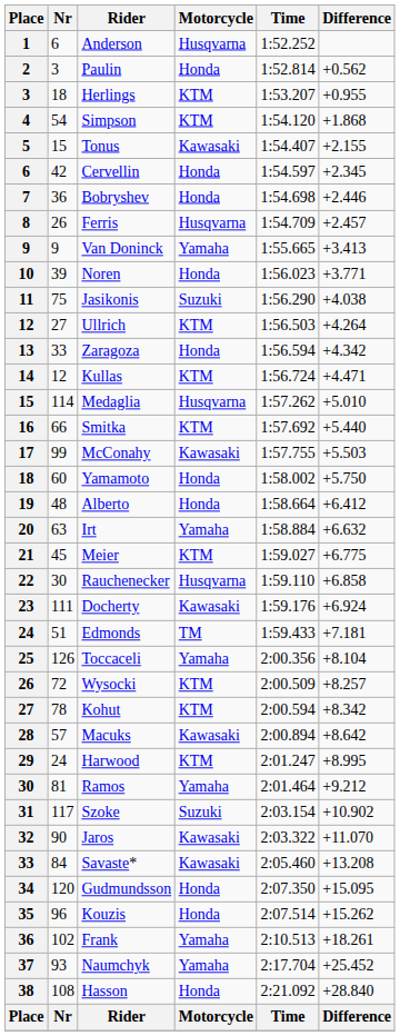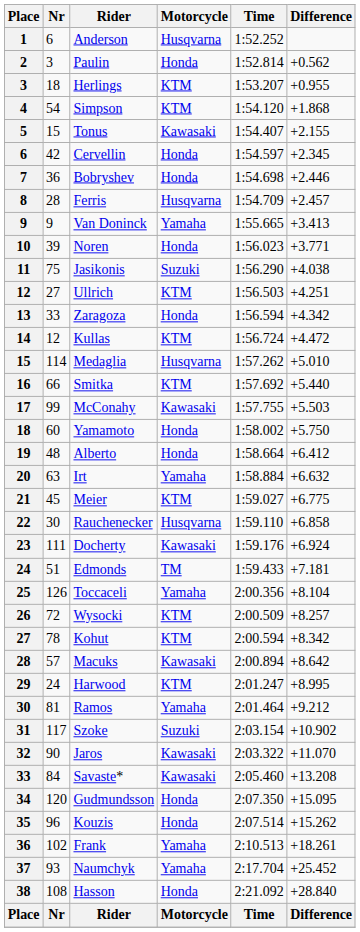 <table class="wikitable" style="font-size: 95%">
 <tr>
 <th>Place</th>
 <th>Nr</th>
 <th>Rider</th>
 <th>Motorcycle</th>
 <th>Time</th>
 <th>Difference</th>
 </tr>
 <tr>
 <th>1</th>
 <td>6</td>
 <td> <a href='#'>Anderson</a></td>
 <td><a href='#'>Husqvarna</a></td>
 <td>1:52.252</td>
 <td></td>
 </tr>
 <tr>
 <th>2</th>
 <td>3</td>
 <td> <a href='#'>Paulin</a></td>
 <td><a href='#'>Honda</a></td>
 <td>1:52.814</td>
 <td>+0.562</td>
 </tr>
 <tr>
 <th>3</th>
 <td>18</td>
 <td> <a href='#'>Herlings</a></td>
 <td><a href='#'>KTM</a></td>
 <td>1:53.207</td>
 <td>+0.955</td>
 </tr>
 <tr>
 <th>4</th>
 <td>54</td>
 <td> <a href='#'>Simpson</a></td>
 <td><a href='#'>KTM</a></td>
 <td>1:54.120</td>
 <td>+1.868</td>
 </tr>
 <tr>
 <th>5</th>
 <td>15</td>
 <td> <a href='#'>Tonus</a></td>
 <td><a href='#'>Kawasaki</a></td>
 <td>1:54.407</td>
 <td>+2.155</td>
 </tr>
 <tr>
 <th>6</th>
 <td>42</td>
 <td> <a href='#'>Cervellin</a></td>
 <td><a href='#'>Honda</a></td>
 <td>1:54.597</td>
 <td>+2.345</td>
 </tr>
 <tr>
 <th>7</th>
 <td>36</td>
 <td> <a href='#'>Bobryshev</a></td>
 <td><a href='#'>Honda</a></td>
 <td>1:54.698</td>
 <td>+2.446</td>
 </tr>
 <tr>
 <th>8</th>
-<td>26</td>
+<td>28</td>
 <td> <a href='#'>Ferris</a></td>
 <td><a href='#'>Husqvarna</a></td>
 <td>1:54.709</td>
 <td>+2.457</td>
 </tr>
 <tr>
 <th>9</th>
 <td>9</td>
 <td> <a href='#'>Van Doninck</a></td>
 <td><a href='#'>Yamaha</a></td>
 <td>1:55.665</td>
 <td>+3.413</td>
 </tr>
 <tr>
 <th>10</th>
 <td>39</td>
 <td> <a href='#'>Noren</a></td>
 <td><a href='#'>Honda</a></td>
 <td>1:56.023</td>
 <td>+3.771</td>
 </tr>
 <tr>
 <th>11</th>
 <td>75</td>
 <td> <a href='#'>Jasikonis</a></td>
 <td><a href='#'>Suzuki</a></td>
 <td>1:56.290</td>
 <td>+4.038</td>
 </tr>
 <tr>
 <th>12</th>
 <td>27</td>
 <td> <a href='#'>Ullrich</a></td>
 <td><a href='#'>KTM</a></td>
 <td>1:56.503</td>
-<td>+4.264</td>
+<td>+4.251</td>
 </tr>
 <tr>
 <th>13</th>
 <td>33</td>
 <td> <a href='#'>Zaragoza</a></td>
 <td><a href='#'>Honda</a></td>
 <td>1:56.594</td>
 <td>+4.342</td>
 </tr>
 <tr>
 <th>14</th>
 <td>12</td>
 <td> <a href='#'>Kullas</a></td>
 <td><a href='#'>KTM</a></td>
 <td>1:56.724</td>
-<td>+4.471</td>
+<td>+4.472</td>
 </tr>
 <tr>
 <th>15</th>
 <td>114</td>
 <td> <a href='#'>Medaglia</a></td>
 <td><a href='#'>Husqvarna</a></td>
 <td>1:57.262</td>
 <td>+5.010</td>
 </tr>
 <tr>
 <th>16</th>
 <td>66</td>
 <td> <a href='#'>Smitka</a></td>
 <td><a href='#'>KTM</a></td>
 <td>1:57.692</td>
 <td>+5.440</td>
 </tr>
 <tr>
 <th>17</th>
 <td>99</td>
 <td> <a href='#'>McConahy</a></td>
 <td><a href='#'>Kawasaki</a></td>
 <td>1:57.755</td>
 <td>+5.503</td>
 </tr>
 <tr>
 <th>18</th>
 <td>60</td>
 <td> <a href='#'>Yamamoto</a></td>
 <td><a href='#'>Honda</a></td>
 <td>1:58.002</td>
 <td>+5.750</td>
 </tr>
 <tr>
 <th>19</th>
 <td>48</td>
 <td> <a href='#'>Alberto</a></td>
 <td><a href='#'>Honda</a></td>
 <td>1:58.664</td>
 <td>+6.412</td>
 </tr>
 <tr>
 <th>20</th>
 <td>63</td>
 <td> <a href='#'>Irt</a></td>
 <td><a href='#'>Yamaha</a></td>
 <td>1:58.884</td>
 <td>+6.632</td>
 </tr>
 <tr>
 <th>21</th>
 <td>45</td>
 <td> <a href='#'>Meier</a></td>
 <td><a href='#'>KTM</a></td>
 <td>1:59.027</td>
 <td>+6.775</td>
 </tr>
 <tr>
 <th>22</th>
 <td>30</td>
 <td> <a href='#'>Rauchenecker</a></td>
 <td><a href='#'>Husqvarna</a></td>
 <td>1:59.110</td>
 <td>+6.858</td>
 </tr>
 <tr>
 <th>23</th>
 <td>111</td>
 <td> <a href='#'>Docherty</a></td>
 <td><a href='#'>Kawasaki</a></td>
 <td>1:59.176</td>
 <td>+6.924</td>
 </tr>
 <tr>
 <th>24</th>
 <td>51</td>
 <td> <a href='#'>Edmonds</a></td>
 <td><a href='#'>TM</a></td>
 <td>1:59.433</td>
 <td>+7.181</td>
 </tr>
 <tr>
 <th>25</th>
 <td>126</td>
 <td> <a href='#'>Toccaceli</a></td>
 <td><a href='#'>Yamaha</a></td>
 <td>2:00.356</td>
 <td>+8.104</td>
 </tr>
 <tr>
 <th>26</th>
 <td>72</td>
 <td> <a href='#'>Wysocki</a></td>
 <td><a href='#'>KTM</a></td>
 <td>2:00.509</td>
 <td>+8.257</td>
 </tr>
 <tr>
 <th>27</th>
 <td>78</td>
 <td> <a href='#'>Kohut</a></td>
 <td><a href='#'>KTM</a></td>
 <td>2:00.594</td>
 <td>+8.342</td>
 </tr>
 <tr>
 <th>28</th>
 <td>57</td>
 <td> <a href='#'>Macuks</a></td>
 <td><a href='#'>Kawasaki</a></td>
 <td>2:00.894</td>
 <td>+8.642</td>
 </tr>
 <tr>
 <th>29</th>
 <td>24</td>
 <td> <a href='#'>Harwood</a></td>
 <td><a href='#'>KTM</a></td>
 <td>2:01.247</td>
 <td>+8.995</td>
 </tr>
 <tr>
 <th>30</th>
 <td>81</td>
 <td> <a href='#'>Ramos</a></td>
 <td><a href='#'>Yamaha</a></td>
 <td>2:01.464</td>
 <td>+9.212</td>
 </tr>
 <tr>
 <th>31</th>
 <td>117</td>
 <td> <a href='#'>Szoke</a></td>
 <td><a href='#'>Suzuki</a></td>
 <td>2:03.154</td>
 <td>+10.902</td>
 </tr>
 <tr>
 <th>32</th>
 <td>90</td>
 <td> <a href='#'>Jaros</a></td>
 <td><a href='#'>Kawasaki</a></td>
 <td>2:03.322</td>
 <td>+11.070</td>
 </tr>
 <tr>
 <th>33</th>
 <td>84</td>
 <td> <a href='#'>Savaste</a>*</td>
 <td><a href='#'>Kawasaki</a></td>
 <td>2:05.460</td>
 <td>+13.208</td>
 </tr>
 <tr>
 <th>34</th>
 <td>120</td>
 <td> <a href='#'>Gudmundsson</a></td>
 <td><a href='#'>Honda</a></td>
 <td>2:07.350</td>
 <td>+15.095</td>
 </tr>
 <tr>
 <th>35</th>
 <td>96</td>
 <td> <a href='#'>Kouzis</a></td>
 <td><a href='#'>Honda</a></td>
 <td>2:07.514</td>
 <td>+15.262</td>
 </tr>
 <tr>
 <th>36</th>
 <td>102</td>
 <td> <a href='#'>Frank</a></td>
 <td><a href='#'>Yamaha</a></td>
 <td>2:10.513</td>
 <td>+18.261</td>
 </tr>
 <tr>
 <th>37</th>
 <td>93</td>
 <td> <a href='#'>Naumchyk</a></td>
 <td><a href='#'>Yamaha</a></td>
 <td>2:17.704</td>
 <td>+25.452</td>
 </tr>
 <tr>
 <th>38</th>
 <td>108</td>
 <td> <a href='#'>Hasson</a></td>
 <td><a href='#'>Honda</a></td>
 <td>2:21.092</td>
 <td>+28.840</td>
 </tr>
 <tr>
 <th>Place</th>
 <th>Nr</th>
 <th>Rider</th>
 <th>Motorcycle</th>
 <th>Time</th>
 <th>Difference</th>
 </tr>
 <tr>
 </tr>
 </table>
